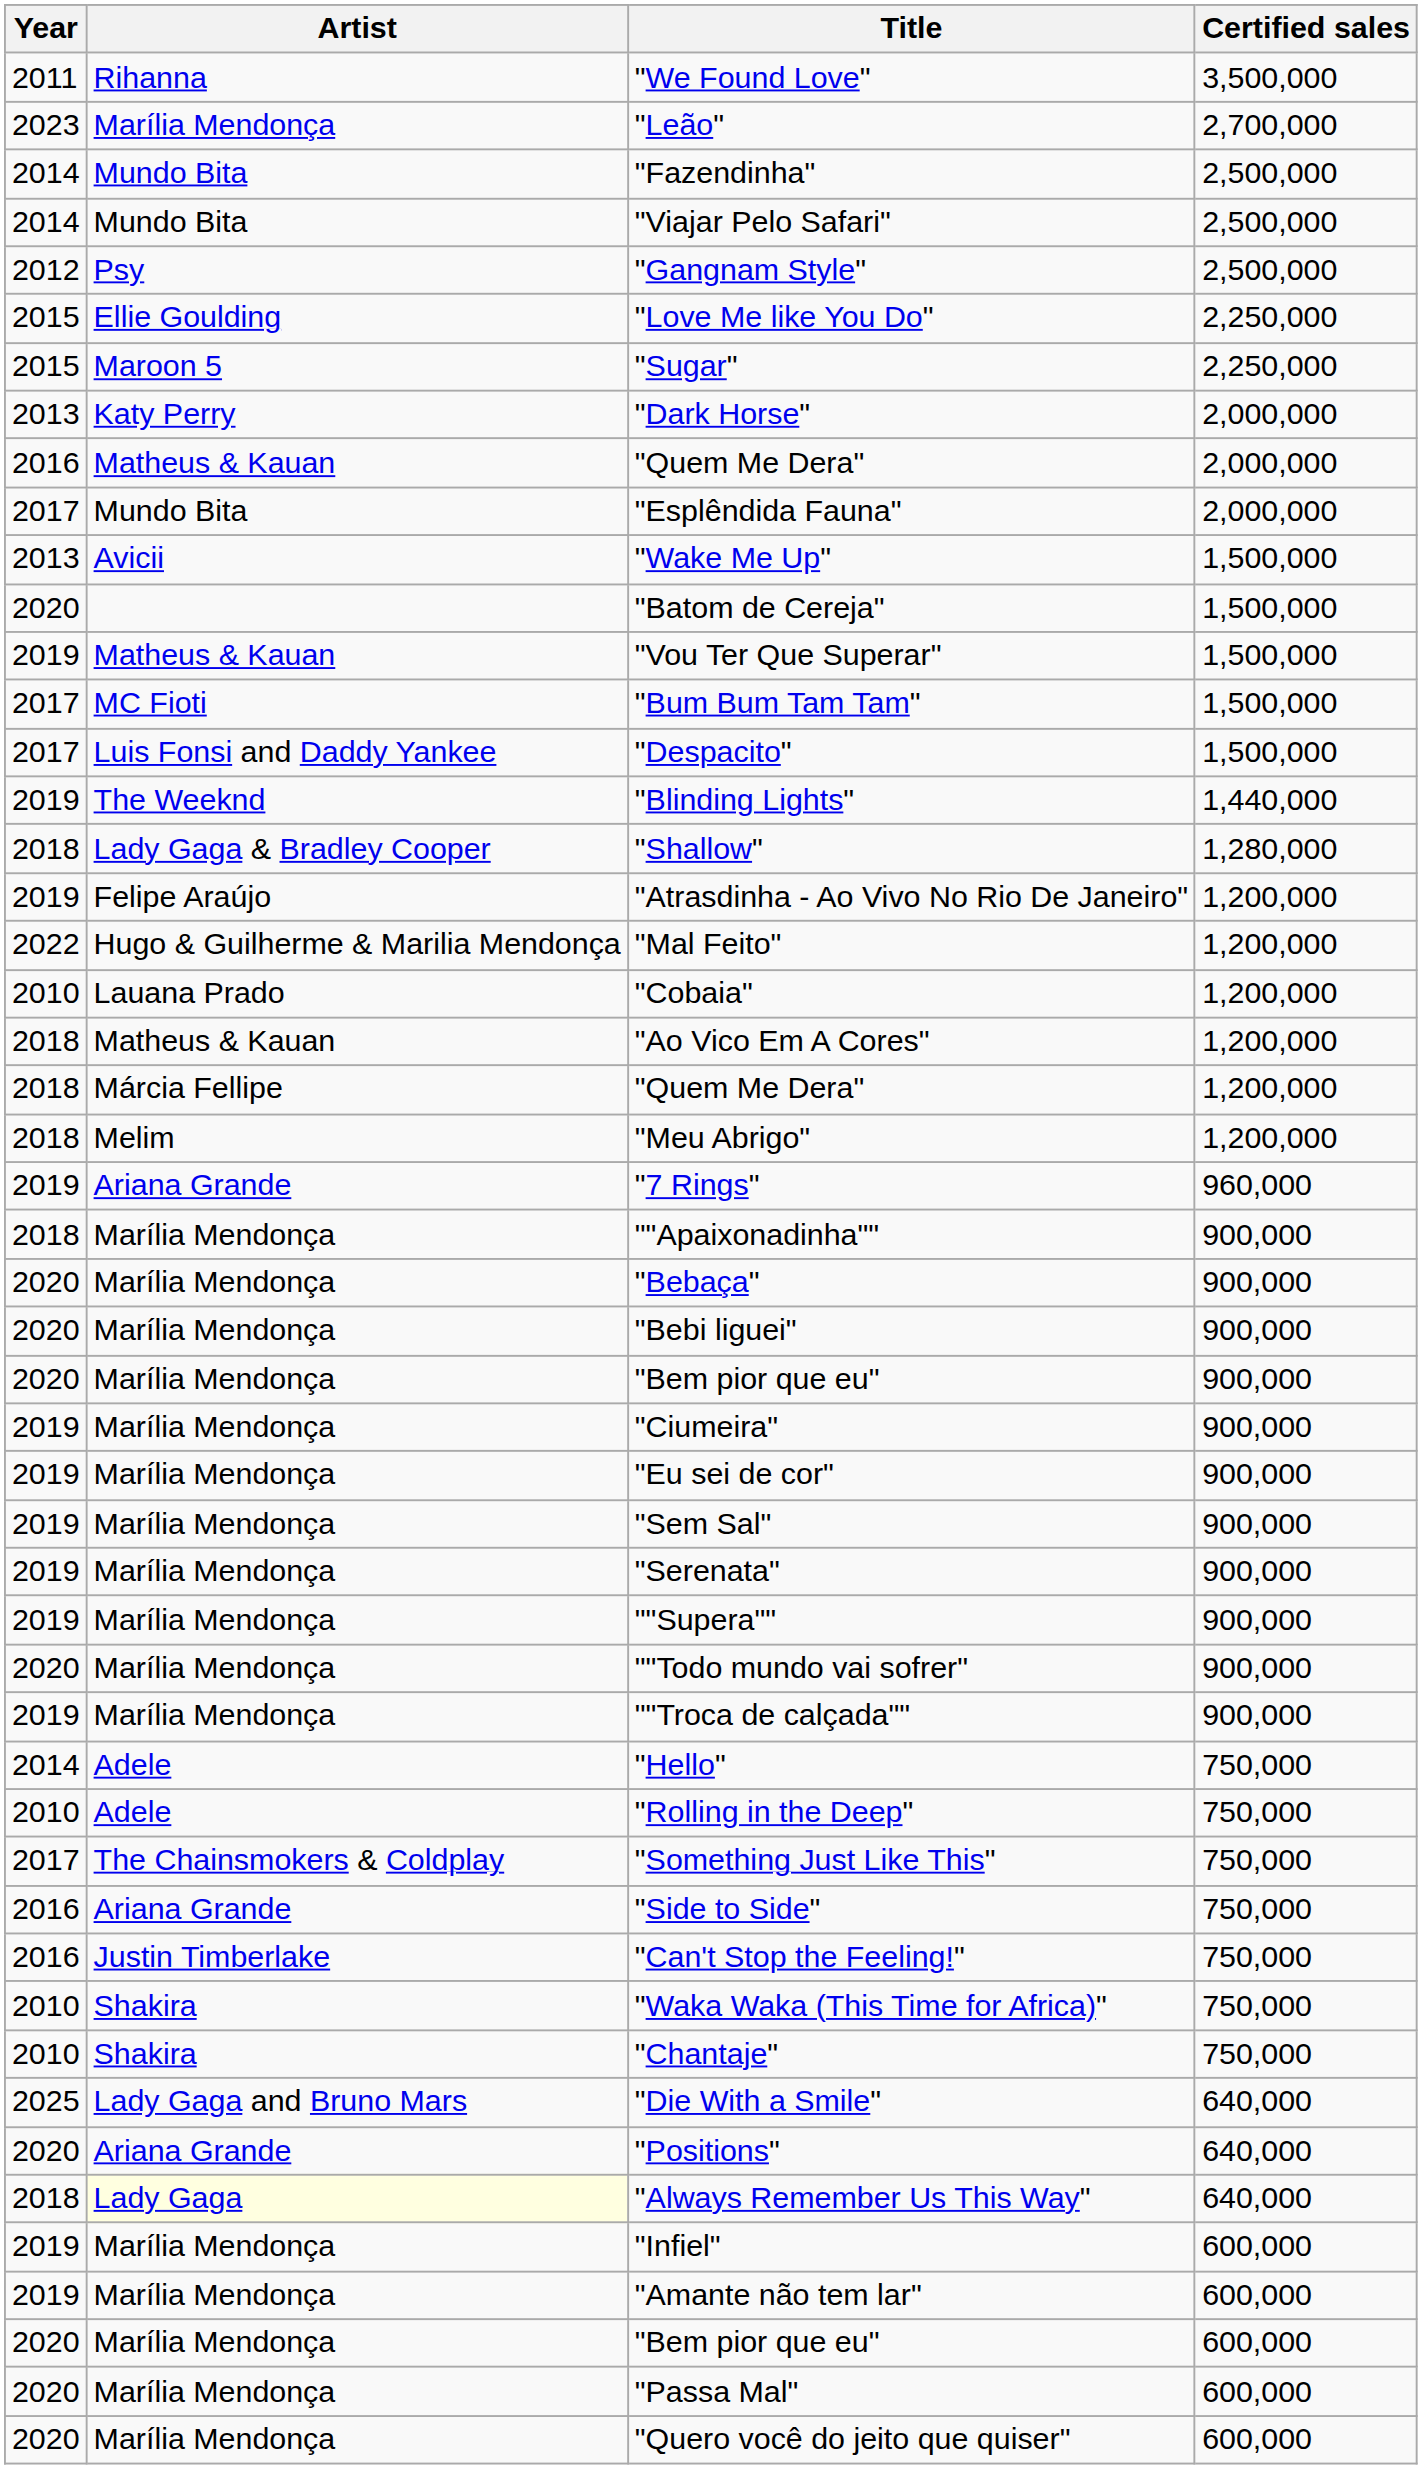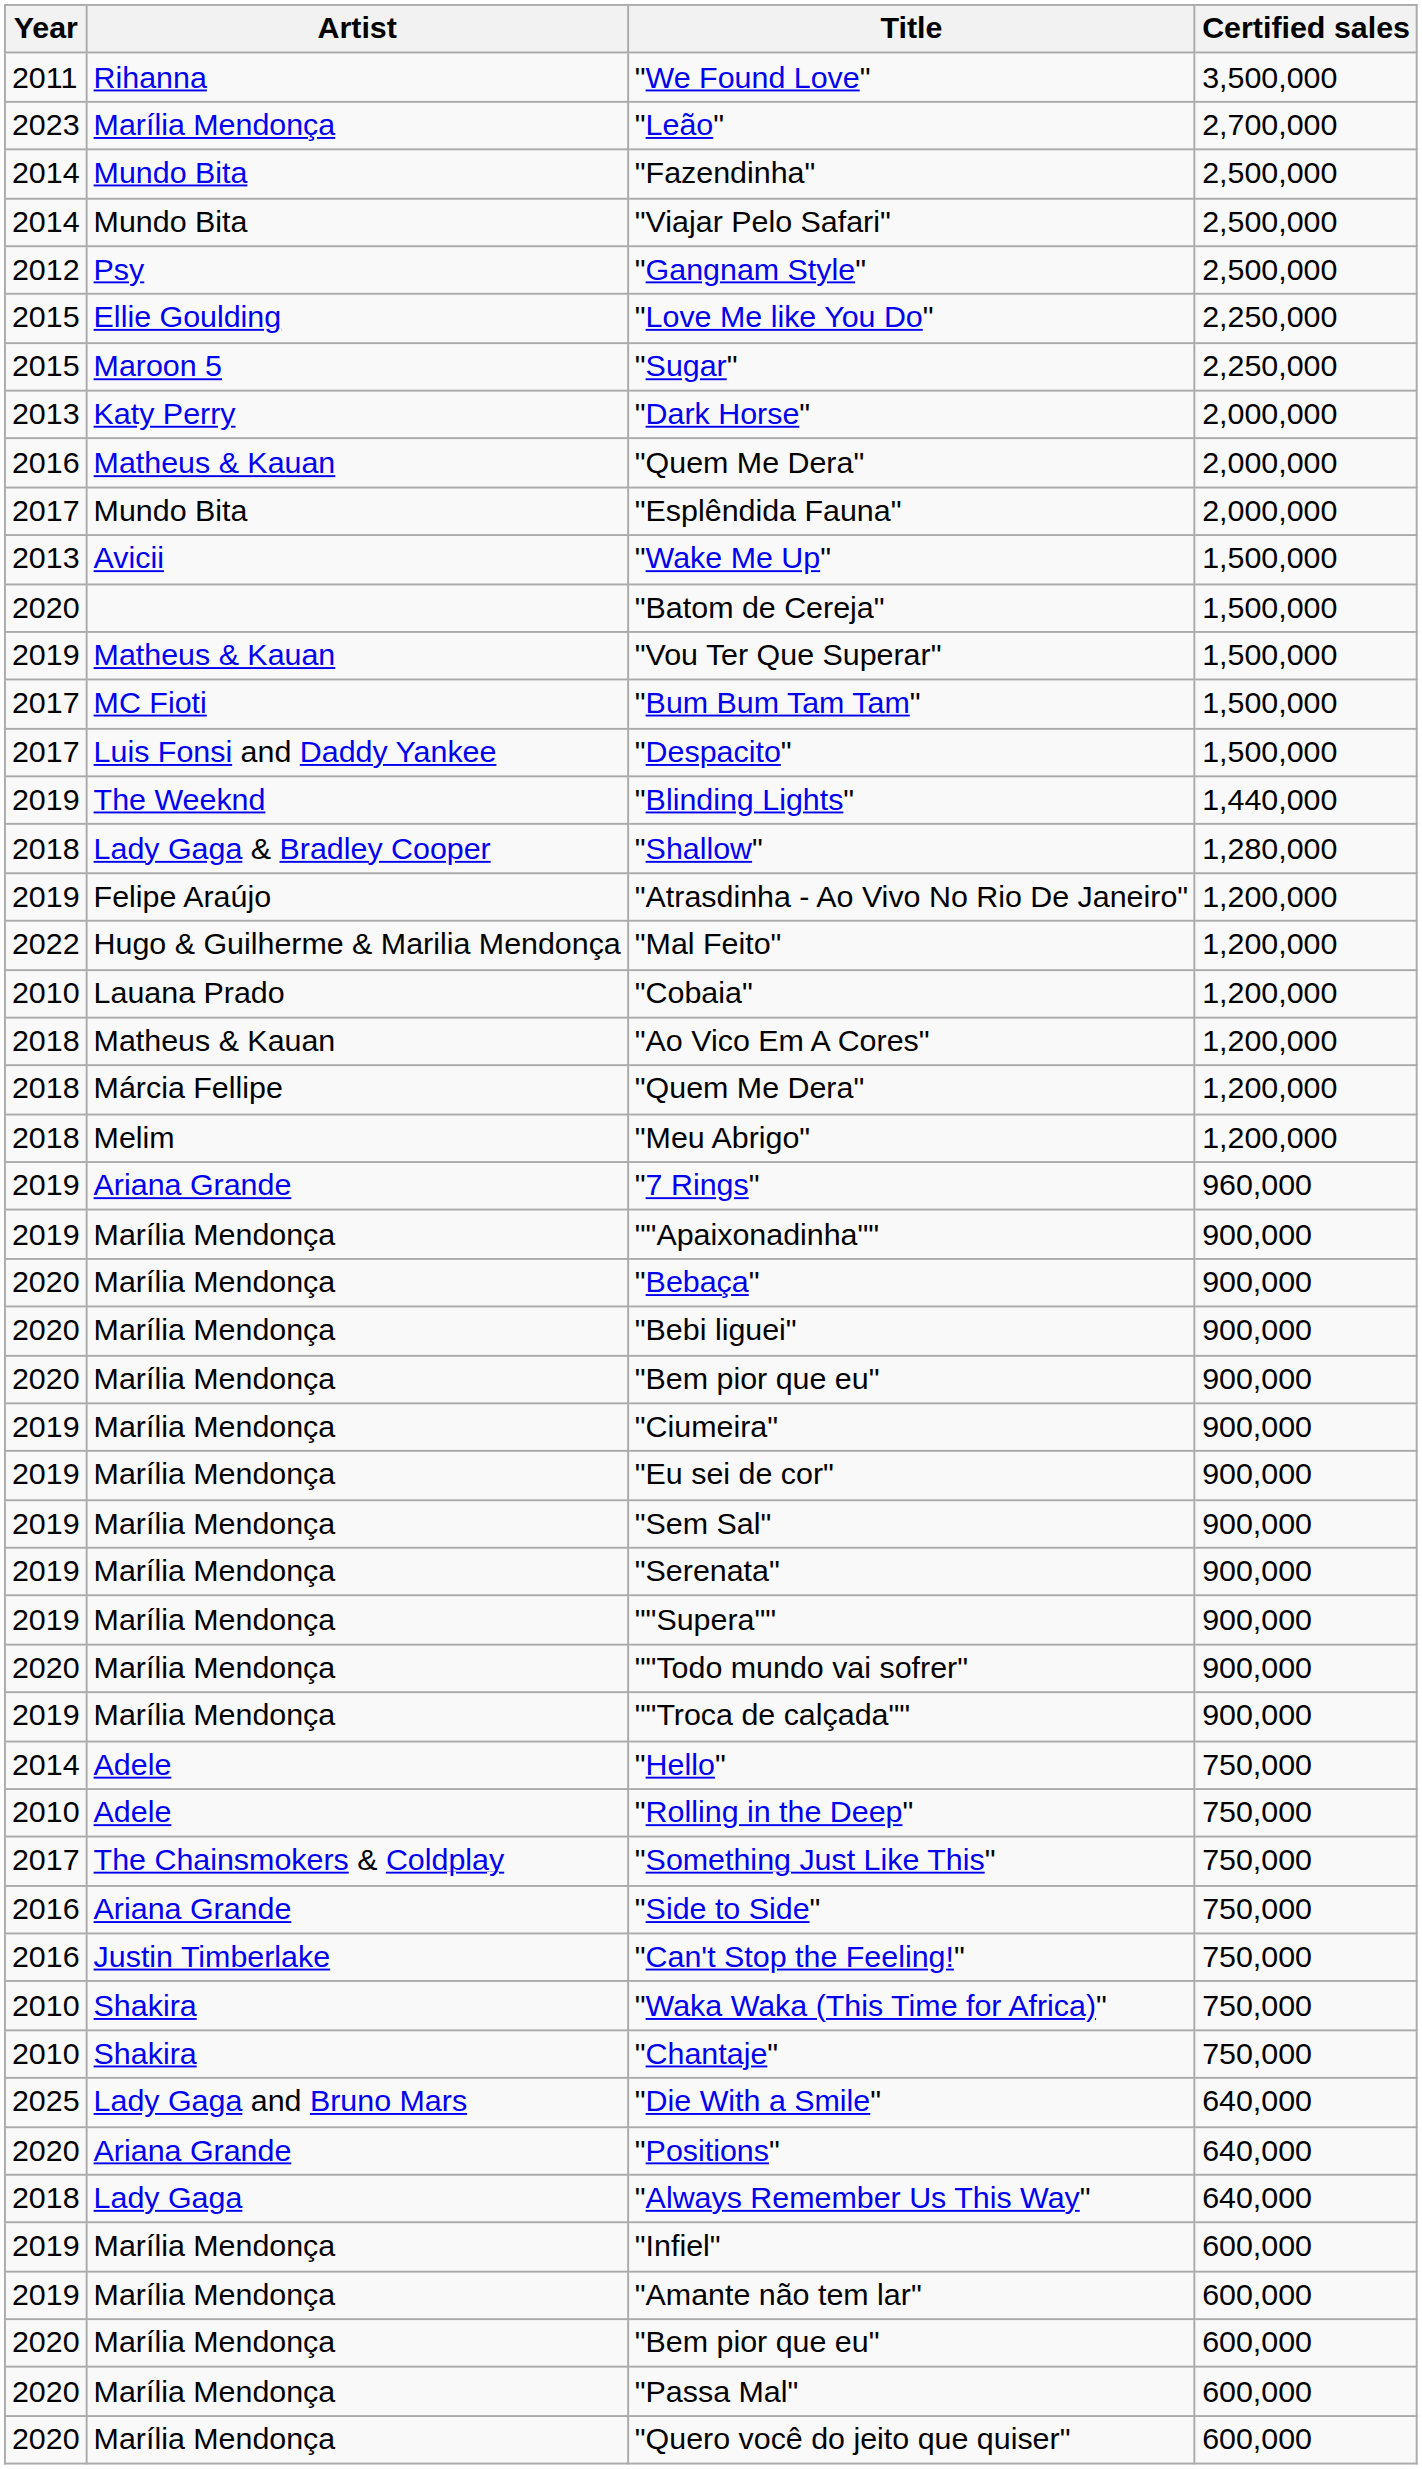 <table class="wikitable">
 <tr>
 <th>Year</th>
 <th>Artist</th>
 <th>Title</th>
 <th>Certified sales</th>
 </tr>
 <tr>
 <td>2011</td>
 <td><a href='#'>Rihanna</a></td>
 <td>"<a href='#'>We Found Love</a>"</td>
 <td>3,500,000</td>
 </tr>
 <tr>
 <td>2023</td>
 <td><a href='#'>Marília Mendonça</a></td>
 <td>"<a href='#'>Leão</a>"</td>
 <td>2,700,000</td>
 </tr>
 <tr>
 <td>2014</td>
 <td><a href='#'>Mundo Bita</a></td>
 <td>"Fazendinha"</td>
 <td>2,500,000</td>
 </tr>
 <tr>
 <td>2014</td>
 <td>Mundo Bita</td>
 <td>"Viajar Pelo Safari"</td>
 <td>2,500,000</td>
 </tr>
 <tr>
 <td>2012</td>
 <td><a href='#'>Psy</a></td>
 <td>"<a href='#'>Gangnam Style</a>"</td>
 <td>2,500,000</td>
 </tr>
 <tr>
 <td>2015</td>
 <td><a href='#'>Ellie Goulding</a></td>
 <td>"<a href='#'>Love Me like You Do</a>"</td>
 <td>2,250,000</td>
 </tr>
 <tr>
 <td>2015</td>
 <td><a href='#'>Maroon 5</a></td>
 <td>"<a href='#'>Sugar</a>"</td>
 <td>2,250,000</td>
 </tr>
 <tr>
 <td>2013</td>
 <td><a href='#'>Katy Perry</a></td>
 <td>"<a href='#'>Dark Horse</a>"</td>
 <td>2,000,000</td>
 </tr>
 <tr>
 <td>2016</td>
 <td><a href='#'>Matheus & Kauan</a></td>
 <td>"Quem Me Dera"</td>
 <td>2,000,000</td>
 </tr>
 <tr>
 <td>2017</td>
 <td>Mundo Bita</td>
 <td>"Esplêndida Fauna"</td>
 <td>2,000,000</td>
 </tr>
 <tr>
 <td>2013</td>
 <td><a href='#'>Avicii</a></td>
 <td>"<a href='#'>Wake Me Up</a>"</td>
 <td>1,500,000</td>
 </tr>
 <tr>
 <td>2020</td>
 <td></td>
 <td>"Batom de Cereja"</td>
 <td>1,500,000</td>
 </tr>
 <tr>
 <td>2019</td>
 <td><a href='#'>Matheus & Kauan</a></td>
 <td>"Vou Ter Que Superar"</td>
 <td>1,500,000</td>
 </tr>
 <tr>
 <td>2017</td>
 <td><a href='#'>MC Fioti</a></td>
 <td>"<a href='#'>Bum Bum Tam Tam</a>"</td>
 <td>1,500,000</td>
 </tr>
 <tr>
 <td>2017</td>
 <td><a href='#'>Luis Fonsi</a> and <a href='#'>Daddy Yankee</a></td>
 <td>"<a href='#'>Despacito</a>"</td>
 <td>1,500,000</td>
 </tr>
 <tr>
 <td>2019</td>
 <td><a href='#'>The Weeknd</a></td>
 <td>"<a href='#'>Blinding Lights</a>"</td>
 <td>1,440,000</td>
 </tr>
 <tr>
 <td>2018</td>
 <td><a href='#'>Lady Gaga</a> & <a href='#'>Bradley Cooper</a></td>
 <td>"<a href='#'>Shallow</a>"</td>
 <td>1,280,000</td>
 </tr>
 <tr>
 <td>2019</td>
 <td>Felipe Araújo</td>
 <td>"Atrasdinha - Ao Vivo No Rio De Janeiro"</td>
 <td>1,200,000</td>
 </tr>
 <tr>
 <td>2022</td>
 <td>Hugo & Guilherme & Marilia Mendonça</td>
 <td>"Mal Feito"</td>
 <td>1,200,000</td>
 </tr>
 <tr>
 <td>2010</td>
 <td>Lauana Prado</td>
 <td>"Cobaia"</td>
 <td>1,200,000</td>
 </tr>
 <tr>
 <td>2018</td>
 <td>Matheus & Kauan</td>
 <td>"Ao Vico Em A Cores"</td>
 <td>1,200,000</td>
 </tr>
 <tr>
 <td>2018</td>
 <td>Márcia Fellipe</td>
 <td>"Quem Me Dera"</td>
 <td>1,200,000</td>
 </tr>
 <tr>
 <td>2018</td>
 <td>Melim</td>
 <td>"Meu Abrigo"</td>
 <td>1,200,000</td>
 </tr>
 <tr>
 <td>2019</td>
 <td><a href='#'>Ariana Grande</a></td>
 <td>"<a href='#'>7 Rings</a>"</td>
 <td>960,000</td>
 </tr>
 <tr>
-<td>2018</td>
+<td>2019</td>
 <td>Marília Mendonça</td>
 <td>""Apaixonadinha""</td>
 <td>900,000</td>
 </tr>
 <tr>
 <td>2020</td>
 <td>Marília Mendonça</td>
 <td>"<a href='#'>Bebaça</a>"</td>
 <td>900,000</td>
 </tr>
 <tr>
 <td>2020</td>
 <td>Marília Mendonça</td>
 <td>"Bebi liguei"</td>
 <td>900,000</td>
 </tr>
 <tr>
 <td>2020</td>
 <td>Marília Mendonça</td>
 <td>"Bem pior que eu"</td>
 <td>900,000</td>
 </tr>
 <tr>
 <td>2019</td>
 <td>Marília Mendonça</td>
 <td>"Ciumeira"</td>
 <td>900,000</td>
 </tr>
 <tr>
 <td>2019</td>
 <td>Marília Mendonça</td>
 <td>"Eu sei de cor"</td>
 <td>900,000</td>
 </tr>
 <tr>
 <td>2019</td>
 <td>Marília Mendonça</td>
 <td>"Sem Sal"</td>
 <td>900,000</td>
 </tr>
 <tr>
 <td>2019</td>
 <td>Marília Mendonça</td>
 <td>"Serenata"</td>
 <td>900,000</td>
 </tr>
 <tr>
 <td>2019</td>
 <td>Marília Mendonça</td>
 <td>""Supera""</td>
 <td>900,000</td>
 </tr>
 <tr>
 <td>2020</td>
 <td>Marília Mendonça</td>
 <td>""Todo mundo vai sofrer"</td>
 <td>900,000</td>
 </tr>
 <tr>
 <td>2019</td>
 <td>Marília Mendonça</td>
 <td>""Troca de calçada""</td>
 <td>900,000</td>
 </tr>
 <tr>
 <td>2014</td>
 <td><a href='#'>Adele</a></td>
 <td>"<a href='#'>Hello</a>"</td>
 <td>750,000</td>
 </tr>
 <tr>
 <td>2010</td>
 <td><a href='#'>Adele</a></td>
 <td>"<a href='#'>Rolling in the Deep</a>"</td>
 <td>750,000</td>
 </tr>
 <tr>
 <td>2017</td>
 <td><a href='#'>The Chainsmokers</a> & <a href='#'>Coldplay</a></td>
 <td>"<a href='#'>Something Just Like This</a>"</td>
 <td>750,000</td>
 </tr>
 <tr>
 <td>2016</td>
 <td><a href='#'>Ariana Grande</a></td>
 <td>"<a href='#'>Side to Side</a>"</td>
 <td>750,000</td>
 </tr>
 <tr>
 <td>2016</td>
 <td><a href='#'>Justin Timberlake</a></td>
 <td>"<a href='#'>Can't Stop the Feeling!</a>"</td>
 <td>750,000</td>
 </tr>
 <tr>
 <td>2010</td>
 <td><a href='#'>Shakira</a></td>
 <td>"<a href='#'>Waka Waka (This Time for Africa)</a>"</td>
 <td>750,000</td>
 </tr>
 <tr>
 <td>2010</td>
 <td><a href='#'>Shakira</a></td>
 <td>"<a href='#'>Chantaje</a>"</td>
 <td>750,000</td>
 </tr>
 <tr>
 <td>2025</td>
 <td><a href='#'>Lady Gaga</a> and <a href='#'>Bruno Mars</a></td>
 <td>"<a href='#'>Die With a Smile</a>"</td>
 <td>640,000</td>
 </tr>
 <tr>
 <td>2020</td>
 <td><a href='#'>Ariana Grande</a></td>
 <td>"<a href='#'>Positions</a>"</td>
 <td>640,000</td>
 </tr>
 <tr>
 <td>2018</td>
-<td style="background: lightyellow;"><a href='#'>Lady Gaga</a></td>
+<td><a href='#'>Lady Gaga</a></td>
 <td>"<a href='#'>Always Remember Us This Way</a>"</td>
 <td>640,000</td>
 </tr>
 <tr>
 <td>2019</td>
 <td>Marília Mendonça</td>
 <td>"Infiel"</td>
 <td>600,000</td>
 </tr>
 <tr>
 <td>2019</td>
 <td>Marília Mendonça</td>
 <td>"Amante não tem lar"</td>
 <td>600,000</td>
 </tr>
 <tr>
 <td>2020</td>
 <td>Marília Mendonça</td>
 <td>"Bem pior que eu"</td>
 <td>600,000</td>
 </tr>
 <tr>
 <td>2020</td>
 <td>Marília Mendonça</td>
 <td>"Passa Mal"</td>
 <td>600,000</td>
 </tr>
 <tr>
 <td>2020</td>
 <td>Marília Mendonça</td>
 <td>"Quero você do jeito que quiser"</td>
 <td>600,000</td>
 </tr>
 </table>
